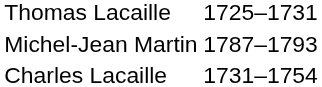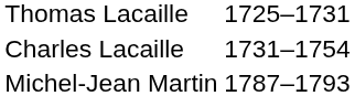 <table>
 <tr>
 <td>Thomas Lacaille</td>
 <td>1725–1731</td>
 </tr>
 <tr>
+<td>Charles Lacaille</td>
+<td>1731–1754</td>
+</tr>
+<tr>
 <td>Michel-Jean Martin</td>
 <td>1787–1793</td>
 </tr>
-<tr>
-<td>Charles Lacaille</td>
-<td>1731–1754</td>
-</tr>
 </table>
